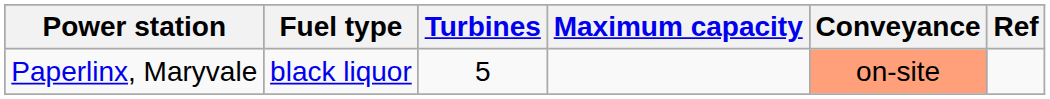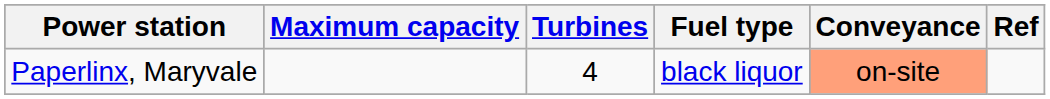 <table class="wikitable sortable" style="text-align: center">
 <tr>
 <th>Power station</th>
+<th><a href='#'>Maximum capacity</a></th>
+<th><a href='#'>Turbines</a></th>
 <th>Fuel type</th>
-<th><a href='#'>Turbines</a></th>
-<th><a href='#'>Maximum capacity</a></th>
 <th>Conveyance</th>
 <th>Ref</th>
 </tr>
 <tr>
 <td align="left"><a href='#'>Paperlinx</a>, Maryvale</td>
+<td></td>
+<td>4</td>
 <td><a href='#'>black liquor</a></td>
-<td>5</td>
-<td></td>
 <td style="background: lightsalmon;">on-site</td>
 <td></td>
 </tr>
 </table>
